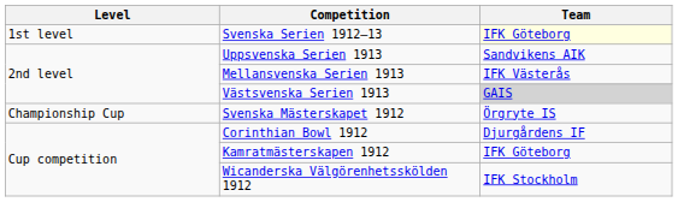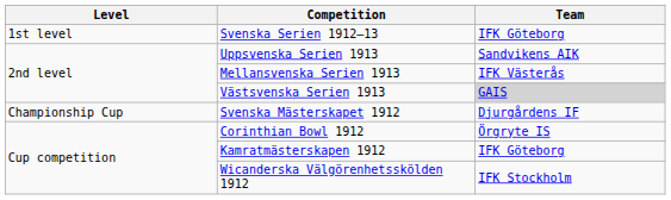 <table class="wikitable" style="text-align: left;">
 <tr>
 <th style="width: 225px;">Level</th>
 <th style="width: 275px;">Competition</th>
 <th style="width: 200px;">Team</th>
 </tr>
 <tr>
 <td>1st level</td>
 <td><a href='#'>Svenska Serien</a> 1912–13</td>
-<td style="background: lightyellow;"><a href='#'>IFK Göteborg</a></td>
+<td><a href='#'>IFK Göteborg</a></td>
 </tr>
 <tr>
 <td rowspan=3>2nd level</td>
 <td><a href='#'>Uppsvenska Serien</a> 1913</td>
 <td><a href='#'>Sandvikens AIK</a></td>
 </tr>
 <tr>
 <td><a href='#'>Mellansvenska Serien</a> 1913</td>
 <td><a href='#'>IFK Västerås</a></td>
 </tr>
 <tr>
 <td><a href='#'>Västsvenska Serien</a> 1913</td>
 <td style="background: lightgrey;"><a href='#'>GAIS</a></td>
 </tr>
 <tr>
 <td>Championship Cup</td>
 <td><a href='#'>Svenska Mästerskapet</a> 1912</td>
-<td><a href='#'>Örgryte IS</a></td>
+<td><a href='#'>Djurgårdens IF</a></td>
 </tr>
 <tr>
 <td rowspan=3>Cup competition</td>
 <td><a href='#'>Corinthian Bowl</a> 1912</td>
-<td><a href='#'>Djurgårdens IF</a></td>
+<td><a href='#'>Örgryte IS</a></td>
 </tr>
 <tr>
 <td><a href='#'>Kamratmästerskapen</a> 1912</td>
 <td><a href='#'>IFK Göteborg</a></td>
 </tr>
 <tr>
 <td><a href='#'>Wicanderska Välgörenhetsskölden</a> 1912</td>
 <td><a href='#'>IFK Stockholm</a></td>
 </tr>
 </table>
